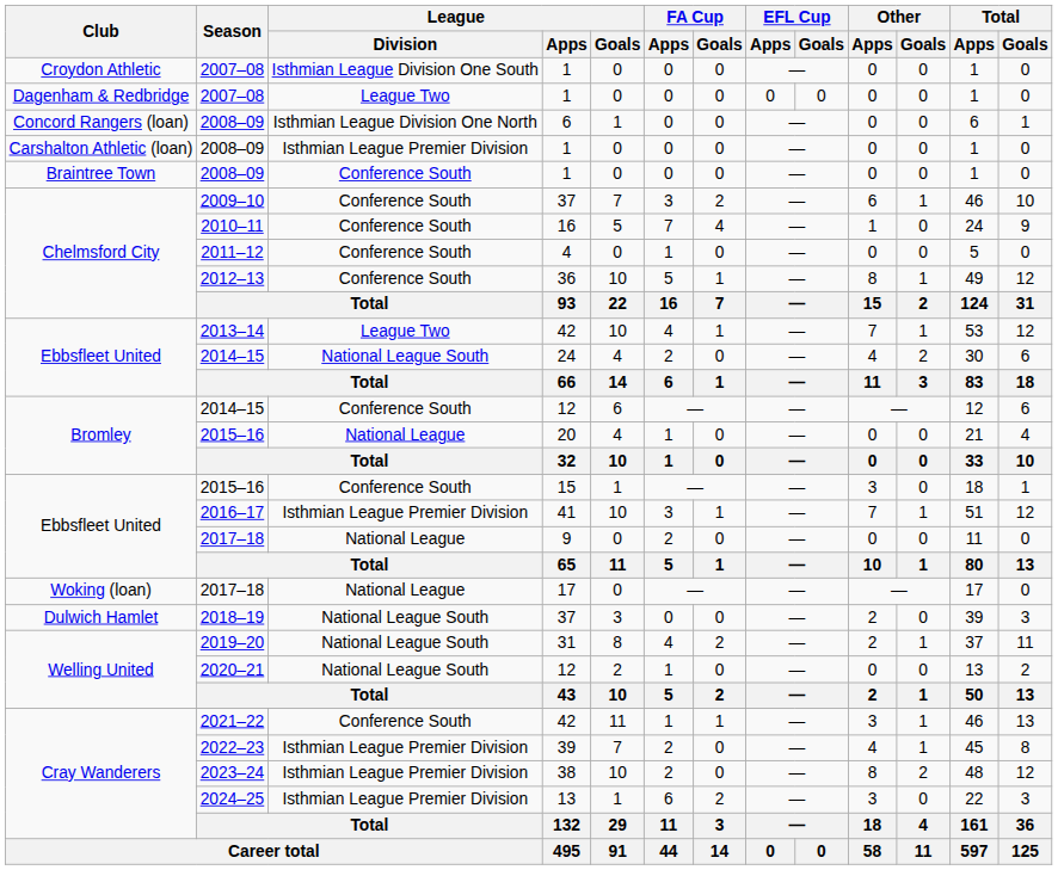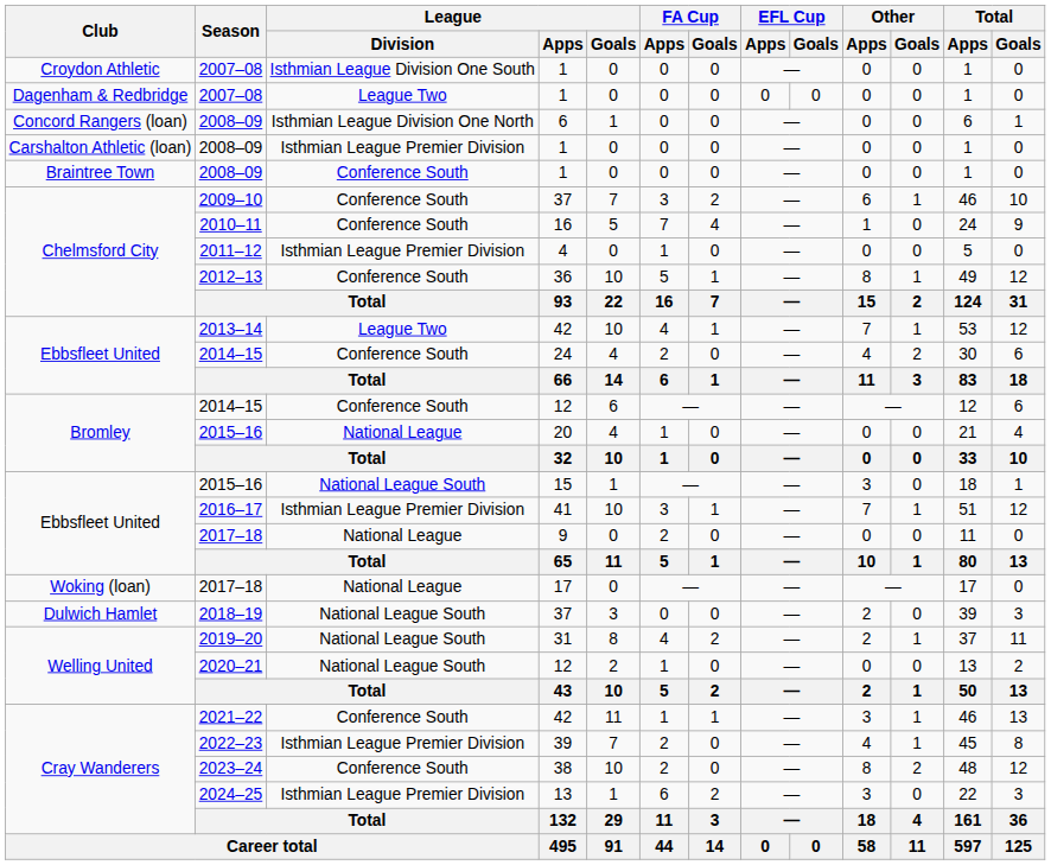 <table class="wikitable" style="text-align: center;">
 <tr>
 <th rowspan="2">Club</th>
 <th rowspan="2">Season</th>
 <th colspan="3">League</th>
 <th colspan="2"><a href='#'>FA Cup</a></th>
 <th colspan="2"><a href='#'>EFL Cup</a></th>
 <th colspan="2">Other</th>
 <th colspan="2">Total</th>
 </tr>
 <tr>
 <th>Division</th>
 <th>Apps</th>
 <th>Goals</th>
 <th>Apps</th>
 <th>Goals</th>
 <th>Apps</th>
 <th>Goals</th>
 <th>Apps</th>
 <th>Goals</th>
 <th>Apps</th>
 <th>Goals</th>
 </tr>
 <tr>
 <td rowspan="1" valign="center"><a href='#'>Croydon Athletic</a></td>
 <td><a href='#'>2007–08</a></td>
 <td><a href='#'>Isthmian League</a> Division One South</td>
 <td>1</td>
 <td>0</td>
 <td>0</td>
 <td>0</td>
 <td colspan="2">—</td>
 <td>0</td>
 <td>0</td>
 <td>1</td>
 <td>0</td>
 </tr>
 <tr>
 <td rowspan="1" valign="center"><a href='#'>Dagenham & Redbridge</a></td>
 <td><a href='#'>2007–08</a></td>
 <td><a href='#'>League Two</a></td>
 <td>1</td>
 <td>0</td>
 <td>0</td>
 <td>0</td>
 <td>0</td>
 <td>0</td>
 <td>0</td>
 <td>0</td>
 <td>1</td>
 <td>0</td>
 </tr>
 <tr>
 <td rowspan="1" valign="center"><a href='#'>Concord Rangers</a> (loan)</td>
 <td><a href='#'>2008–09</a></td>
 <td>Isthmian League Division One North</td>
 <td>6</td>
 <td>1</td>
 <td>0</td>
 <td>0</td>
 <td colspan="2">—</td>
 <td>0</td>
 <td>0</td>
 <td>6</td>
 <td>1</td>
 </tr>
 <tr>
 <td rowspan="1" valign="center"><a href='#'>Carshalton Athletic</a> (loan)</td>
 <td>2008–09</td>
 <td>Isthmian League Premier Division</td>
 <td>1</td>
 <td>0</td>
 <td>0</td>
 <td>0</td>
 <td colspan="2">—</td>
 <td>0</td>
 <td>0</td>
 <td>1</td>
 <td>0</td>
 </tr>
 <tr>
 <td rowspan="1" valign="center"><a href='#'>Braintree Town</a></td>
 <td><a href='#'>2008–09</a></td>
 <td><a href='#'>Conference South</a></td>
 <td>1</td>
 <td>0</td>
 <td>0</td>
 <td>0</td>
 <td colspan="2">—</td>
 <td>0</td>
 <td>0</td>
 <td>1</td>
 <td>0</td>
 </tr>
 <tr>
 <td rowspan="5" valign="center"><a href='#'>Chelmsford City</a></td>
 <td><a href='#'>2009–10</a></td>
 <td>Conference South</td>
 <td>37</td>
 <td>7</td>
 <td>3</td>
 <td>2</td>
 <td colspan="2">—</td>
 <td>6</td>
 <td>1</td>
 <td>46</td>
 <td>10</td>
 </tr>
 <tr>
 <td><a href='#'>2010–11</a></td>
 <td>Conference South</td>
 <td>16</td>
 <td>5</td>
 <td>7</td>
 <td>4</td>
 <td colspan="2">—</td>
 <td>1</td>
 <td>0</td>
 <td>24</td>
 <td>9</td>
 </tr>
 <tr>
 <td><a href='#'>2011–12</a></td>
-<td>Conference South</td>
+<td>Isthmian League Premier Division</td>
 <td>4</td>
 <td>0</td>
 <td>1</td>
 <td>0</td>
 <td colspan="2">—</td>
 <td>0</td>
 <td>0</td>
 <td>5</td>
 <td>0</td>
 </tr>
 <tr>
 <td><a href='#'>2012–13</a></td>
 <td>Conference South</td>
 <td>36</td>
 <td>10</td>
 <td>5</td>
 <td>1</td>
 <td colspan="2">—</td>
 <td>8</td>
 <td>1</td>
 <td>49</td>
 <td>12</td>
 </tr>
 <tr>
 <th colspan="2">Total</th>
 <th>93</th>
 <th>22</th>
 <th>16</th>
 <th>7</th>
 <th colspan="2">—</th>
 <th>15</th>
 <th>2</th>
 <th>124</th>
 <th>31</th>
 </tr>
 <tr>
 <td rowspan="3" valign="center"><a href='#'>Ebbsfleet United</a></td>
 <td><a href='#'>2013–14</a></td>
 <td><a href='#'>League Two</a></td>
 <td>42</td>
 <td>10</td>
 <td>4</td>
 <td>1</td>
 <td colspan="2">—</td>
 <td>7</td>
 <td>1</td>
 <td>53</td>
 <td>12</td>
 </tr>
 <tr>
 <td><a href='#'>2014–15</a></td>
-<td><a href='#'>National League South</a></td>
+<td>Conference South</td>
 <td>24</td>
 <td>4</td>
 <td>2</td>
 <td>0</td>
 <td colspan="2">—</td>
 <td>4</td>
 <td>2</td>
 <td>30</td>
 <td>6</td>
 </tr>
 <tr>
 <th colspan="2">Total</th>
 <th>66</th>
 <th>14</th>
 <th>6</th>
 <th>1</th>
 <th colspan="2">—</th>
 <th>11</th>
 <th>3</th>
 <th>83</th>
 <th>18</th>
 </tr>
 <tr>
 <td rowspan="3" valign="center"><a href='#'>Bromley</a></td>
 <td>2014–15</td>
 <td>Conference South</td>
 <td>12</td>
 <td>6</td>
 <td colspan="2">—</td>
 <td colspan="2">—</td>
 <td colspan="2">—</td>
 <td>12</td>
 <td>6</td>
 </tr>
 <tr>
 <td><a href='#'>2015–16</a></td>
 <td><a href='#'>National League</a></td>
 <td>20</td>
 <td>4</td>
 <td>1</td>
 <td>0</td>
 <td colspan="2">—</td>
 <td>0</td>
 <td>0</td>
 <td>21</td>
 <td>4</td>
 </tr>
 <tr>
 <th colspan="2">Total</th>
 <th>32</th>
 <th>10</th>
 <th>1</th>
 <th>0</th>
 <th colspan="2">—</th>
 <th>0</th>
 <th>0</th>
 <th>33</th>
 <th>10</th>
 </tr>
 <tr>
 <td rowspan="4" valign="center">Ebbsfleet United</td>
 <td>2015–16</td>
-<td>Conference South</td>
+<td><a href='#'>National League South</a></td>
 <td>15</td>
 <td>1</td>
 <td colspan="2">—</td>
 <td colspan="2">—</td>
 <td>3</td>
 <td>0</td>
 <td>18</td>
 <td>1</td>
 </tr>
 <tr>
 <td><a href='#'>2016–17</a></td>
 <td>Isthmian League Premier Division</td>
 <td>41</td>
 <td>10</td>
 <td>3</td>
 <td>1</td>
 <td colspan="2">—</td>
 <td>7</td>
 <td>1</td>
 <td>51</td>
 <td>12</td>
 </tr>
 <tr>
 <td><a href='#'>2017–18</a></td>
 <td>National League</td>
 <td>9</td>
 <td>0</td>
 <td>2</td>
 <td>0</td>
 <td colspan="2">—</td>
 <td>0</td>
 <td>0</td>
 <td>11</td>
 <td>0</td>
 </tr>
 <tr>
 <th colspan="2">Total</th>
 <th>65</th>
 <th>11</th>
 <th>5</th>
 <th>1</th>
 <th colspan="2">—</th>
 <th>10</th>
 <th>1</th>
 <th>80</th>
 <th>13</th>
 </tr>
 <tr>
 <td rowspan="1" valign="center"><a href='#'>Woking</a> (loan)</td>
 <td>2017–18</td>
 <td>National League</td>
 <td>17</td>
 <td>0</td>
 <td colspan="2">—</td>
 <td colspan="2">—</td>
 <td colspan="2">—</td>
 <td>17</td>
 <td>0</td>
 </tr>
 <tr>
 <td rowspan="1" valign="center"><a href='#'>Dulwich Hamlet</a></td>
 <td><a href='#'>2018–19</a></td>
 <td>National League South</td>
 <td>37</td>
 <td>3</td>
 <td>0</td>
 <td>0</td>
 <td colspan="2">—</td>
 <td>2</td>
 <td>0</td>
 <td>39</td>
 <td>3</td>
 </tr>
 <tr>
 <td rowspan="3" valign="center"><a href='#'>Welling United</a></td>
 <td><a href='#'>2019–20</a></td>
 <td>National League South</td>
 <td>31</td>
 <td>8</td>
 <td>4</td>
 <td>2</td>
 <td colspan="2">—</td>
 <td>2</td>
 <td>1</td>
 <td>37</td>
 <td>11</td>
 </tr>
 <tr>
 <td><a href='#'>2020–21</a></td>
 <td>National League South</td>
 <td>12</td>
 <td>2</td>
 <td>1</td>
 <td>0</td>
 <td colspan="2">—</td>
 <td>0</td>
 <td>0</td>
 <td>13</td>
 <td>2</td>
 </tr>
 <tr>
 <th colspan="2">Total</th>
 <th>43</th>
 <th>10</th>
 <th>5</th>
 <th>2</th>
 <th colspan="2">—</th>
 <th>2</th>
 <th>1</th>
 <th>50</th>
 <th>13</th>
 </tr>
 <tr>
 <td rowspan="5" valign="center"><a href='#'>Cray Wanderers</a></td>
 <td><a href='#'>2021–22</a></td>
 <td>Conference South</td>
 <td>42</td>
 <td>11</td>
 <td>1</td>
 <td>1</td>
 <td colspan="2">—</td>
 <td>3</td>
 <td>1</td>
 <td>46</td>
 <td>13</td>
 </tr>
 <tr>
 <td><a href='#'>2022–23</a></td>
 <td>Isthmian League Premier Division</td>
 <td>39</td>
 <td>7</td>
 <td>2</td>
 <td>0</td>
 <td colspan="2">—</td>
 <td>4</td>
 <td>1</td>
 <td>45</td>
 <td>8</td>
 </tr>
 <tr>
 <td><a href='#'>2023–24</a></td>
-<td>Isthmian League Premier Division</td>
+<td>Conference South</td>
 <td>38</td>
 <td>10</td>
 <td>2</td>
 <td>0</td>
 <td colspan="2">—</td>
 <td>8</td>
 <td>2</td>
 <td>48</td>
 <td>12</td>
 </tr>
 <tr>
 <td><a href='#'>2024–25</a></td>
 <td>Isthmian League Premier Division</td>
 <td>13</td>
 <td>1</td>
 <td>6</td>
 <td>2</td>
 <td colspan="2">—</td>
 <td>3</td>
 <td>0</td>
 <td>22</td>
 <td>3</td>
 </tr>
 <tr>
 <th colspan="2">Total</th>
 <th>132</th>
 <th>29</th>
 <th>11</th>
 <th>3</th>
 <th colspan="2">—</th>
 <th>18</th>
 <th>4</th>
 <th>161</th>
 <th>36</th>
 </tr>
 <tr>
 <th colspan="3">Career total</th>
 <th>495</th>
 <th>91</th>
 <th>44</th>
 <th>14</th>
 <th>0</th>
 <th>0</th>
 <th>58</th>
 <th>11</th>
 <th>597</th>
 <th>125</th>
 </tr>
 </table>
